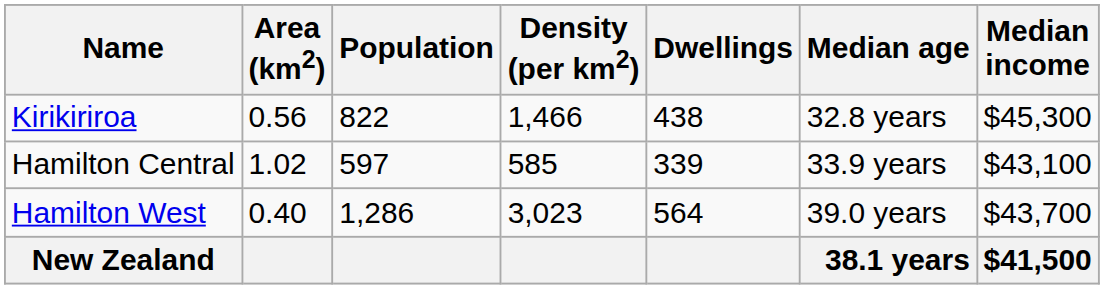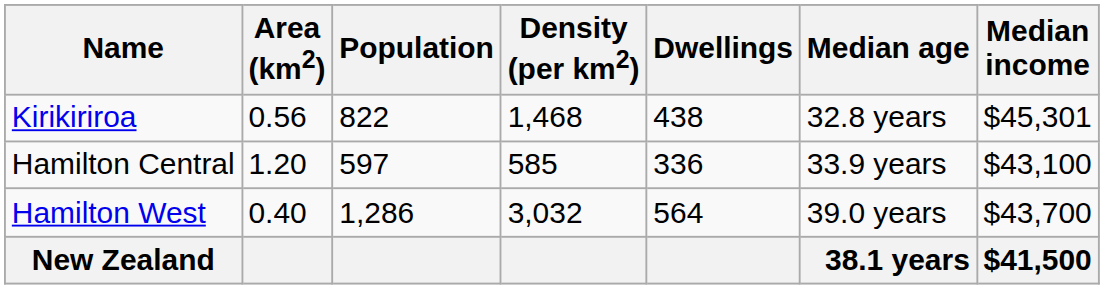 <table class="wikitable defaultright col1left">
 <tr>
 <th>Name</th>
 <th>Area<br>(km<sup>2</sup>)</th>
 <th>Population</th>
 <th>Density<br>(per km<sup>2</sup>)</th>
 <th>Dwellings</th>
 <th>Median age</th>
 <th>Median<br>income</th>
 </tr>
 <tr>
 <td><a href='#'>Kirikiriroa</a></td>
 <td>0.56</td>
 <td>822</td>
-<td>1,466</td>
+<td>1,468</td>
 <td>438</td>
 <td>32.8 years</td>
-<td>$45,300</td>
+<td>$45,301</td>
 </tr>
 <tr>
 <td>Hamilton Central</td>
-<td>1.02</td>
+<td>1.20</td>
 <td>597</td>
 <td>585</td>
-<td>339</td>
+<td>336</td>
 <td>33.9 years</td>
 <td>$43,100</td>
 </tr>
 <tr>
 <td><a href='#'>Hamilton West</a></td>
 <td>0.40</td>
 <td>1,286</td>
-<td>3,023</td>
+<td>3,032</td>
 <td>564</td>
 <td>39.0 years</td>
 <td>$43,700</td>
 </tr>
 <tr>
 <th>New Zealand</th>
 <th></th>
 <th></th>
 <th></th>
 <th></th>
 <th style="text-align:right;">38.1 years</th>
 <th style="text-align:right;">$41,500</th>
 </tr>
 </table>
